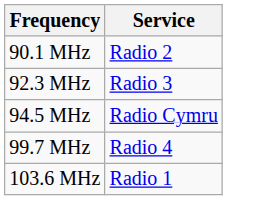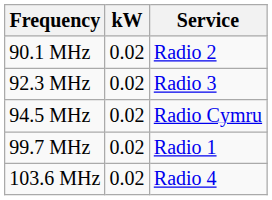 <table class="wikitable sortable">
 <tr>
 <th>Frequency</th>
+<th>kW</th>
 <th>Service</th>
 </tr>
 <tr>
 <td>90.1 MHz</td>
+<td>0.02</td>
 <td><a href='#'>Radio 2</a></td>
 </tr>
 <tr>
 <td>92.3 MHz</td>
+<td>0.02</td>
 <td><a href='#'>Radio 3</a></td>
 </tr>
 <tr>
 <td>94.5 MHz</td>
+<td>0.02</td>
 <td><a href='#'>Radio Cymru</a></td>
 </tr>
 <tr>
 <td>99.7 MHz</td>
-<td><a href='#'>Radio 4</a></td>
+<td>0.02</td>
+<td><a href='#'>Radio 1</a></td>
 </tr>
 <tr>
 <td>103.6 MHz</td>
-<td><a href='#'>Radio 1</a></td>
+<td>0.02</td>
+<td><a href='#'>Radio 4</a></td>
 </tr>
 </table>
